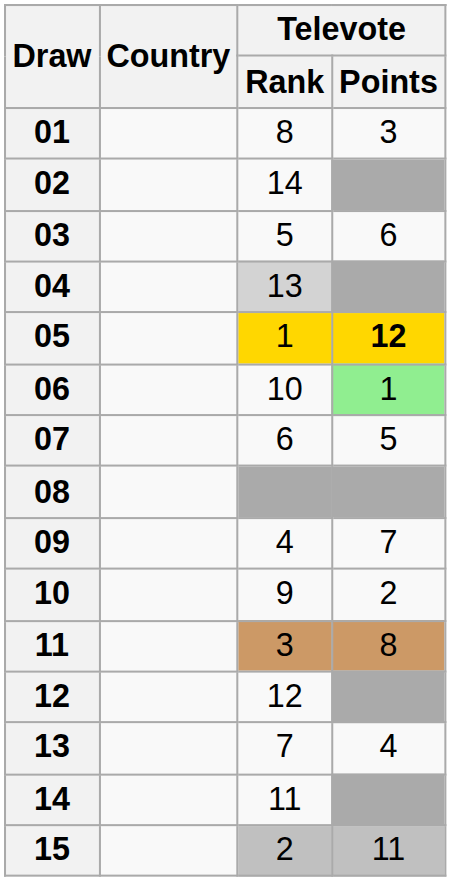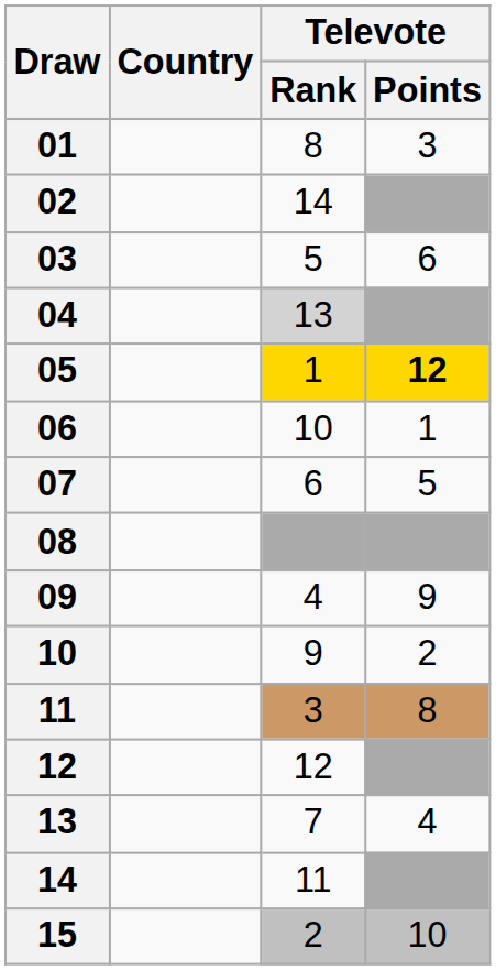 <table class="sortable wikitable collapsible plainrowheaders" style="text-align:center;">
 <tr>
 </tr>
 <tr>
 <th scope="col" rowspan="2">Draw</th>
 <th scope="col" rowspan="2">Country</th>
 <th scope="col" colspan="2">Televote</th>
 </tr>
 <tr>
 <th scope="col">Rank</th>
 <th scope="col">Points</th>
 </tr>
 <tr>
 <th scope="row" style="text-align:center;">01</th>
 <td style="text-align:left;"></td>
 <td>8</td>
 <td>3</td>
 </tr>
 <tr>
 <th scope="row" style="text-align:center;">02</th>
 <td style="text-align:left;"></td>
 <td>14</td>
 <td style="background:#AAAAAA;"></td>
 </tr>
 <tr>
 <th scope="row" style="text-align:center;">03</th>
 <td style="text-align:left;"></td>
 <td>5</td>
 <td>6</td>
 </tr>
 <tr>
 <th scope="row" style="text-align:center;">04</th>
 <td style="text-align:left;"></td>
 <td style="background: lightgrey;">13</td>
 <td style="background:#AAAAAA;"></td>
 </tr>
 <tr>
 <th scope="row" style="text-align:center;">05</th>
 <td style="text-align:left;"></td>
 <td style="background:gold;">1</td>
 <td style="background:gold;"><strong>12</strong></td>
 </tr>
 <tr>
 <th scope="row" style="text-align:center;">06</th>
 <td style="text-align:left;"></td>
 <td>10</td>
-<td style="background: lightgreen;">1</td>
+<td>1</td>
 </tr>
 <tr>
 <th scope="row" style="text-align:center;">07</th>
 <td style="text-align:left;"></td>
 <td>6</td>
 <td>5</td>
 </tr>
 <tr class=sortbottom>
 <th scope="row" style="text-align:center;">08</th>
 <td style="text-align:left;"></td>
 <td style="background:#AAAAAA;"></td>
 <td style="background:#AAAAAA;"></td>
 </tr>
 <tr>
 <th scope="row" style="text-align:center;">09</th>
 <td style="text-align:left;"></td>
 <td>4</td>
-<td>7</td>
+<td>9</td>
 </tr>
 <tr>
 <th scope="row" style="text-align:center;">10</th>
 <td style="text-align:left;"></td>
 <td>9</td>
 <td>2</td>
 </tr>
 <tr>
 <th scope="row" style="text-align:center;">11</th>
 <td style="text-align:left;"></td>
 <td style="background:#CC9966;">3</td>
 <td style="background:#CC9966;">8</td>
 </tr>
 <tr>
 <th scope="row" style="text-align:center;">12</th>
 <td style="text-align:left;"></td>
 <td>12</td>
 <td style="background:#AAAAAA;"></td>
 </tr>
 <tr>
 <th scope="row" style="text-align:center;">13</th>
 <td style="text-align:left;"></td>
 <td>7</td>
 <td>4</td>
 </tr>
 <tr>
 <th scope="row" style="text-align:center;">14</th>
 <td style="text-align:left;"></td>
 <td>11</td>
 <td style="background:#AAAAAA;"></td>
 </tr>
 <tr>
 <th scope="row" style="text-align:center;">15</th>
 <td style="text-align:left;"></td>
 <td style="background:silver;">2</td>
-<td style="background:silver;">11</td>
+<td style="background:silver;">10</td>
 </tr>
 </table>
